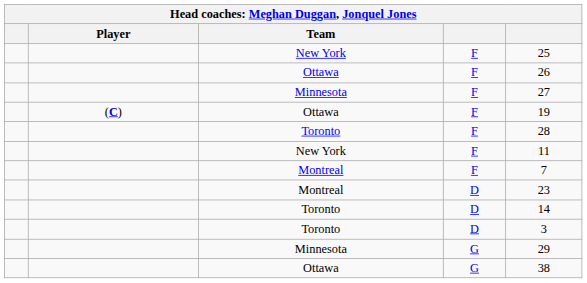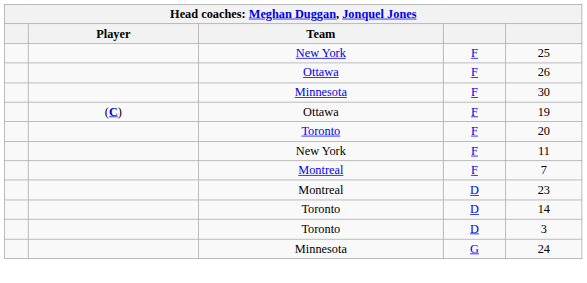 <table class="wikitable sortable" style="text-align:center" width="85%">
 <tr>
 <th colspan=5>Head coaches:  <a href='#'>Meghan Duggan</a>,  <a href='#'>Jonquel Jones</a></th>
 </tr>
 <tr>
 <th></th>
 <th>Player</th>
 <th>Team</th>
 <th></th>
 <th></th>
 </tr>
 <tr>
 <td></td>
 <td></td>
 <td><a href='#'>New York</a></td>
 <td><a href='#'>F</a></td>
 <td>25</td>
 </tr>
 <tr>
 <td></td>
 <td></td>
 <td><a href='#'>Ottawa</a></td>
 <td><a href='#'>F</a></td>
 <td>26</td>
 </tr>
 <tr>
 <td></td>
 <td></td>
 <td><a href='#'>Minnesota</a></td>
 <td><a href='#'>F</a></td>
-<td>27</td>
+<td>30</td>
 </tr>
 <tr>
 <td></td>
 <td> (<strong><a href='#'>C</a></strong>)</td>
 <td>Ottawa</td>
 <td><a href='#'>F</a></td>
 <td>19</td>
 </tr>
 <tr>
 <td></td>
 <td></td>
 <td><a href='#'>Toronto</a></td>
 <td><a href='#'>F</a></td>
-<td>28</td>
+<td>20</td>
 </tr>
 <tr>
 <td></td>
 <td></td>
 <td>New York</td>
 <td><a href='#'>F</a></td>
 <td>11</td>
 </tr>
 <tr>
 <td></td>
 <td></td>
 <td><a href='#'>Montreal</a></td>
 <td><a href='#'>F</a></td>
 <td>7</td>
 </tr>
 <tr>
 <td></td>
 <td></td>
 <td>Montreal</td>
 <td><a href='#'>D</a></td>
 <td>23</td>
 </tr>
 <tr>
 <td></td>
 <td></td>
 <td>Toronto</td>
 <td><a href='#'>D</a></td>
 <td>14</td>
 </tr>
 <tr>
 <td></td>
 <td></td>
 <td>Toronto</td>
 <td><a href='#'>D</a></td>
 <td>3</td>
 </tr>
 <tr>
 <td></td>
 <td></td>
 <td>Minnesota</td>
 <td><a href='#'>G</a></td>
-<td>29</td>
-</tr>
-<tr>
-<td></td>
-<td></td>
-<td>Ottawa</td>
-<td><a href='#'>G</a></td>
-<td>38</td>
+<td>24</td>
 </tr>
 </table>
